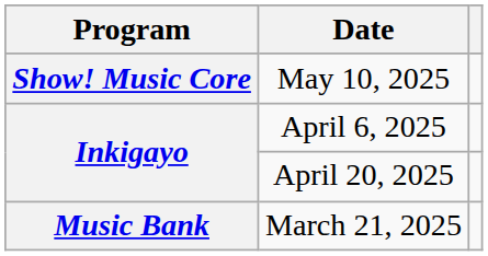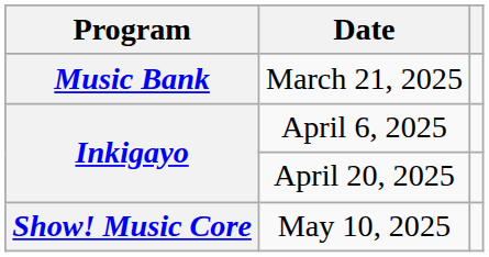 <table class="wikitable plainrowheaders sortable" style="text-align:center">
 <tr>
 <th scope="col">Program</th>
 <th scope="col">Date</th>
 <th scope="col" class="unsortable"></th>
 </tr>
 <tr>
-<th scope="row"><em><a href='#'>Show! Music Core</a></em></th>
-<td>May 10, 2025</td>
+<th scope="row"><em><a href='#'>Music Bank</a></em></th>
+<td>March 21, 2025</td>
 <td></td>
 </tr>
 <tr>
 <th scope="row" rowspan="2"><em><a href='#'>Inkigayo</a></em></th>
 <td>April 6, 2025</td>
 <td></td>
 </tr>
 <tr>
 <td>April 20, 2025</td>
 <td></td>
 </tr>
 <tr>
-<th scope="row"><em><a href='#'>Music Bank</a></em></th>
-<td>March 21, 2025</td>
+<th scope="row"><em><a href='#'>Show! Music Core</a></em></th>
+<td>May 10, 2025</td>
 <td></td>
 </tr>
 </table>
